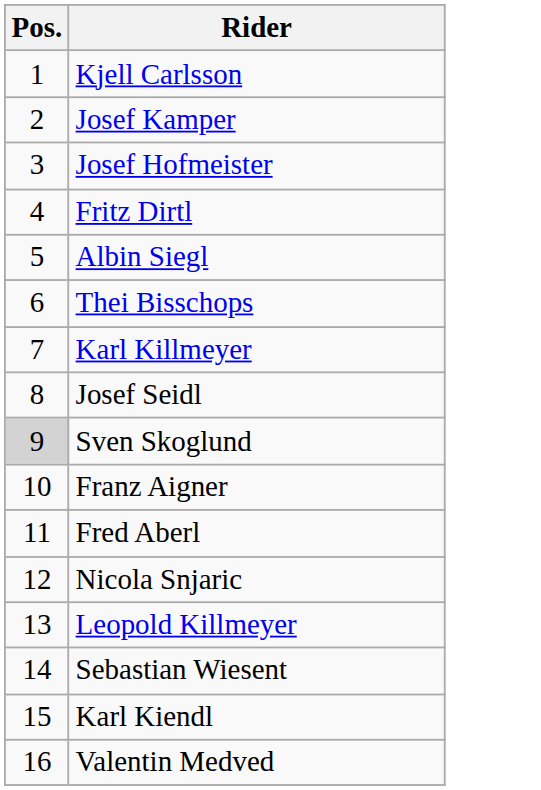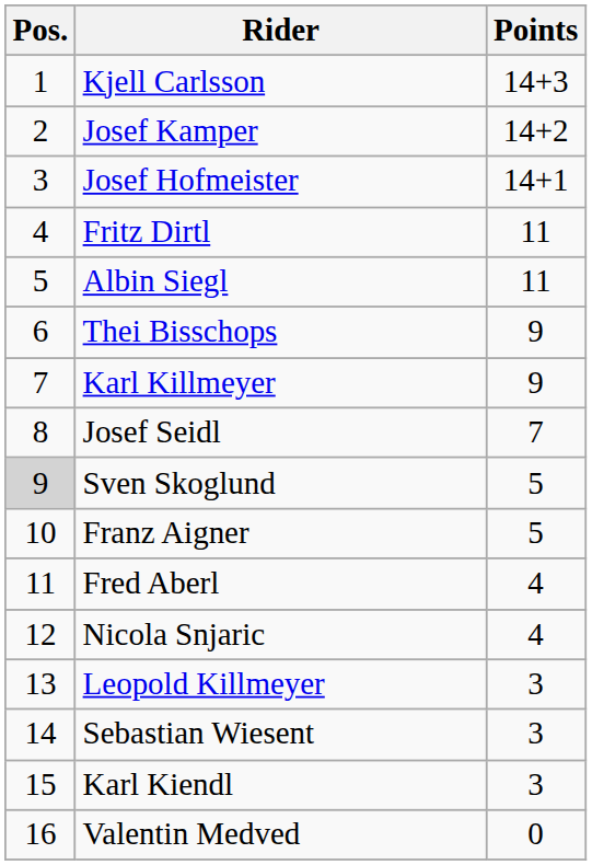 <table class="wikitable" style="text-align:center;">
 <tr>
 <th width=25px>Pos.</th>
 <th width=200px>Rider</th>
+<th width=40px>Points</th>
 </tr>
 <tr>
 <td>1</td>
 <td align=left> <a href='#'>Kjell Carlsson</a></td>
+<td>14+3</td>
 </tr>
 <tr>
 <td>2</td>
 <td align=left> <a href='#'>Josef Kamper</a></td>
+<td>14+2</td>
 </tr>
 <tr>
 <td>3</td>
 <td align=left> <a href='#'>Josef Hofmeister</a></td>
+<td>14+1</td>
 </tr>
 <tr>
 <td>4</td>
 <td align=left> <a href='#'>Fritz Dirtl</a></td>
+<td>11</td>
 </tr>
 <tr>
 <td>5</td>
 <td align=left> <a href='#'>Albin Siegl</a></td>
+<td>11</td>
 </tr>
 <tr>
 <td>6</td>
 <td align=left> <a href='#'>Thei Bisschops</a></td>
+<td>9</td>
 </tr>
 <tr>
 <td>7</td>
 <td align=left> <a href='#'>Karl Killmeyer</a></td>
+<td>9</td>
 </tr>
 <tr align=center >
 <td>8</td>
 <td align=left> Josef Seidl</td>
+<td>7</td>
 </tr>
 <tr align=center>
 <td style="background: lightgrey;">9</td>
 <td align=left> Sven Skoglund</td>
+<td>5</td>
 </tr>
 <tr align=center>
 <td>10</td>
 <td align=left> Franz Aigner</td>
+<td>5</td>
 </tr>
 <tr align=center>
 <td>11</td>
 <td align=left> Fred Aberl</td>
+<td>4</td>
 </tr>
 <tr align=center>
 <td>12</td>
 <td align=left> Nicola Snjaric</td>
+<td>4</td>
 </tr>
 <tr align=center>
 <td>13</td>
 <td align=left> <a href='#'>Leopold Killmeyer</a></td>
+<td>3</td>
 </tr>
 <tr align=center>
 <td>14</td>
 <td align=left> Sebastian Wiesent</td>
+<td>3</td>
 </tr>
 <tr align=center>
 <td>15</td>
 <td align=left> Karl Kiendl</td>
+<td>3</td>
 </tr>
 <tr align=center>
 <td>16</td>
 <td align=left> Valentin Medved</td>
+<td>0</td>
 </tr>
 </table>
